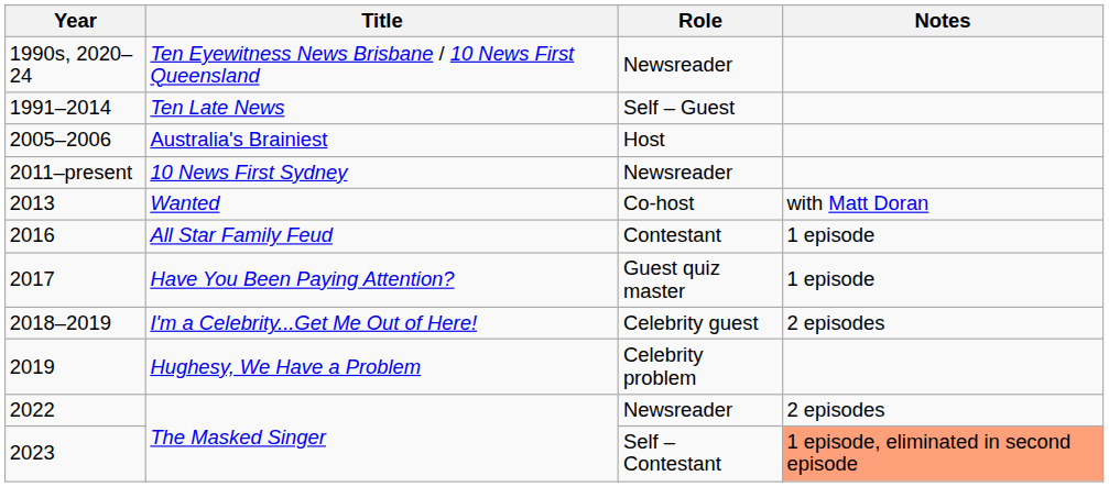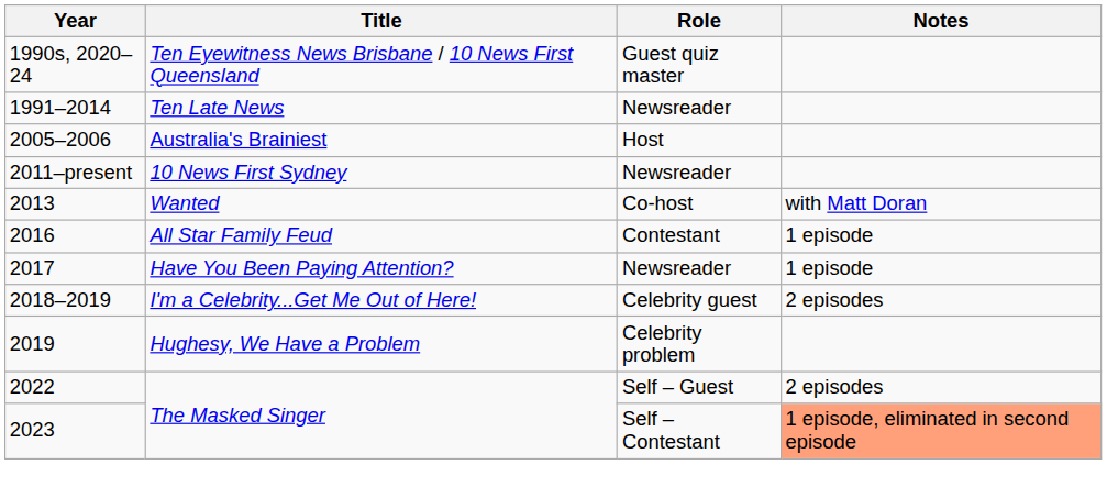 <table class="wikitable sortable">
 <tr>
 <th scope="col">Year</th>
 <th scope="col">Title</th>
 <th scope="col">Role</th>
 <th scope="col" class="unsortable">Notes</th>
 </tr>
 <tr>
 <td>1990s, 2020–24</td>
 <td><em><a href='#'>Ten Eyewitness News Brisbane</a></em> / <em><a href='#'>10 News First Queensland</a></em></td>
-<td rowspan=>Newsreader</td>
+<td>Guest quiz master</td>
 <td></td>
 </tr>
 <tr>
 <td>1991–2014</td>
 <td><em><a href='#'>Ten Late News</a></em></td>
-<td>Self – Guest</td>
+<td rowspan=>Newsreader</td>
 <td></td>
 </tr>
 <tr>
 <td>2005–2006</td>
 <td><a href='#'>Australia's Brainiest</a></td>
 <td>Host</td>
 </tr>
 <tr>
 <td>2011–present</td>
 <td><em><a href='#'>10 News First Sydney</a></em></td>
 <td>Newsreader</td>
 <td></td>
 </tr>
 <tr>
 <td>2013</td>
 <td><em><a href='#'>Wanted</a></em></td>
 <td>Co-host</td>
 <td>with <a href='#'>Matt Doran</a></td>
 </tr>
 <tr>
 <td>2016</td>
 <td><em><a href='#'>All Star Family Feud</a></em></td>
 <td>Contestant</td>
 <td>1 episode</td>
 </tr>
 <tr>
 <td>2017</td>
 <td><em><a href='#'>Have You Been Paying Attention?</a></em></td>
-<td>Guest quiz master</td>
+<td rowspan=>Newsreader</td>
 <td>1 episode</td>
 </tr>
 <tr>
 <td>2018–2019</td>
 <td><em><a href='#'>I'm a Celebrity...Get Me Out of Here!</a></em></td>
 <td>Celebrity guest</td>
 <td>2 episodes</td>
 </tr>
 <tr>
 <td>2019</td>
 <td><em><a href='#'>Hughesy, We Have a Problem</a></em></td>
 <td>Celebrity problem</td>
 <td></td>
 </tr>
 <tr>
 <td>2022</td>
 <td rowspan="2"><em><a href='#'>The Masked Singer</a></em></td>
-<td rowspan=>Newsreader</td>
+<td>Self – Guest</td>
 <td>2 episodes</td>
 </tr>
 <tr>
 <td>2023</td>
 <td>Self – Contestant</td>
 <td style="background: lightsalmon;">1 episode, eliminated in second episode</td>
 </tr>
 </table>
